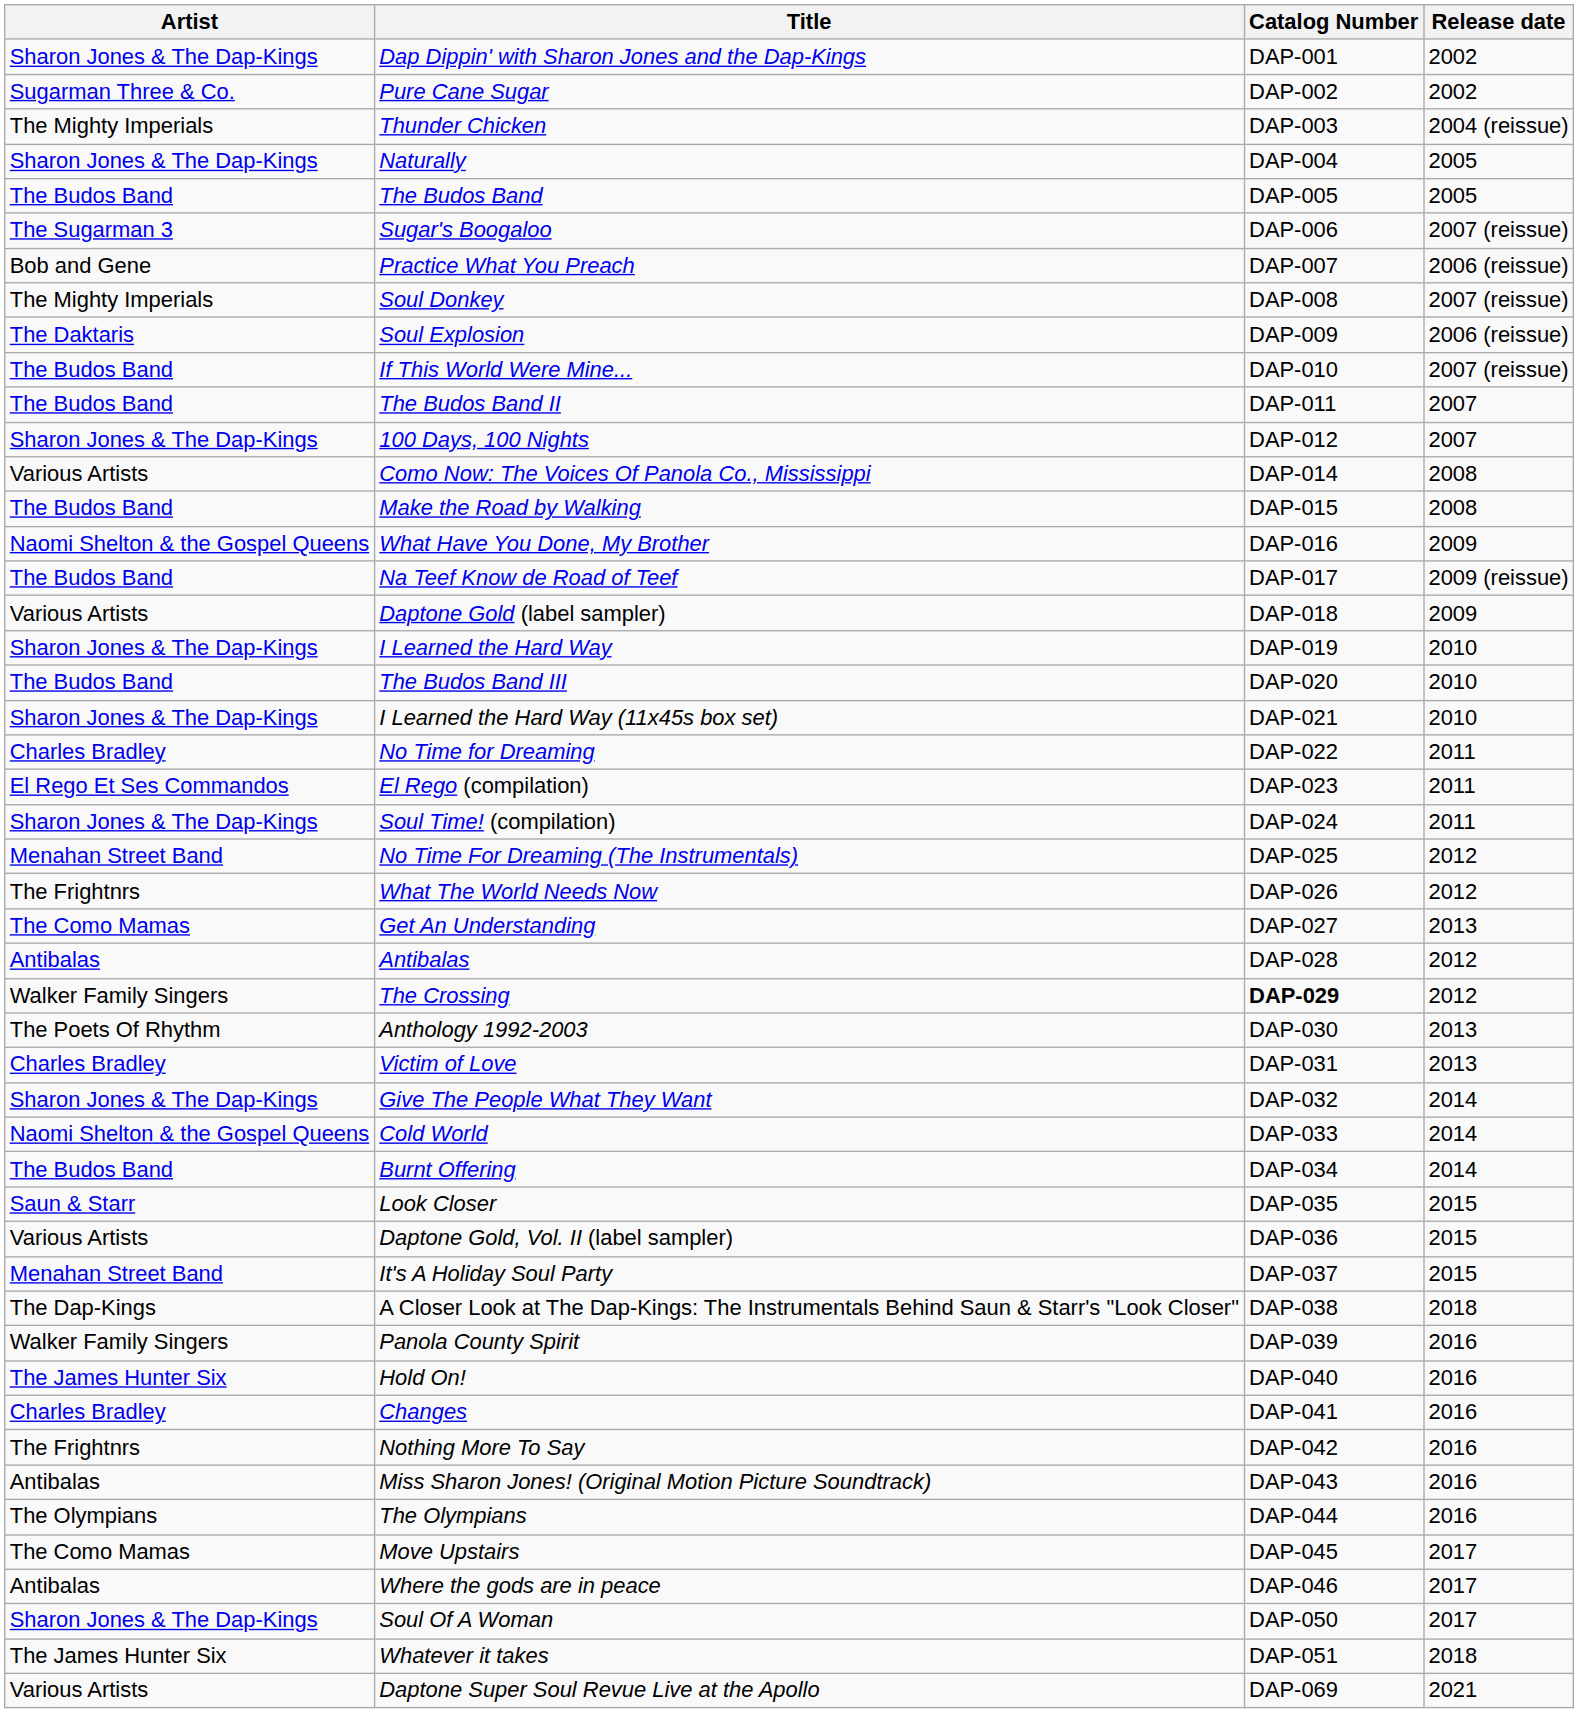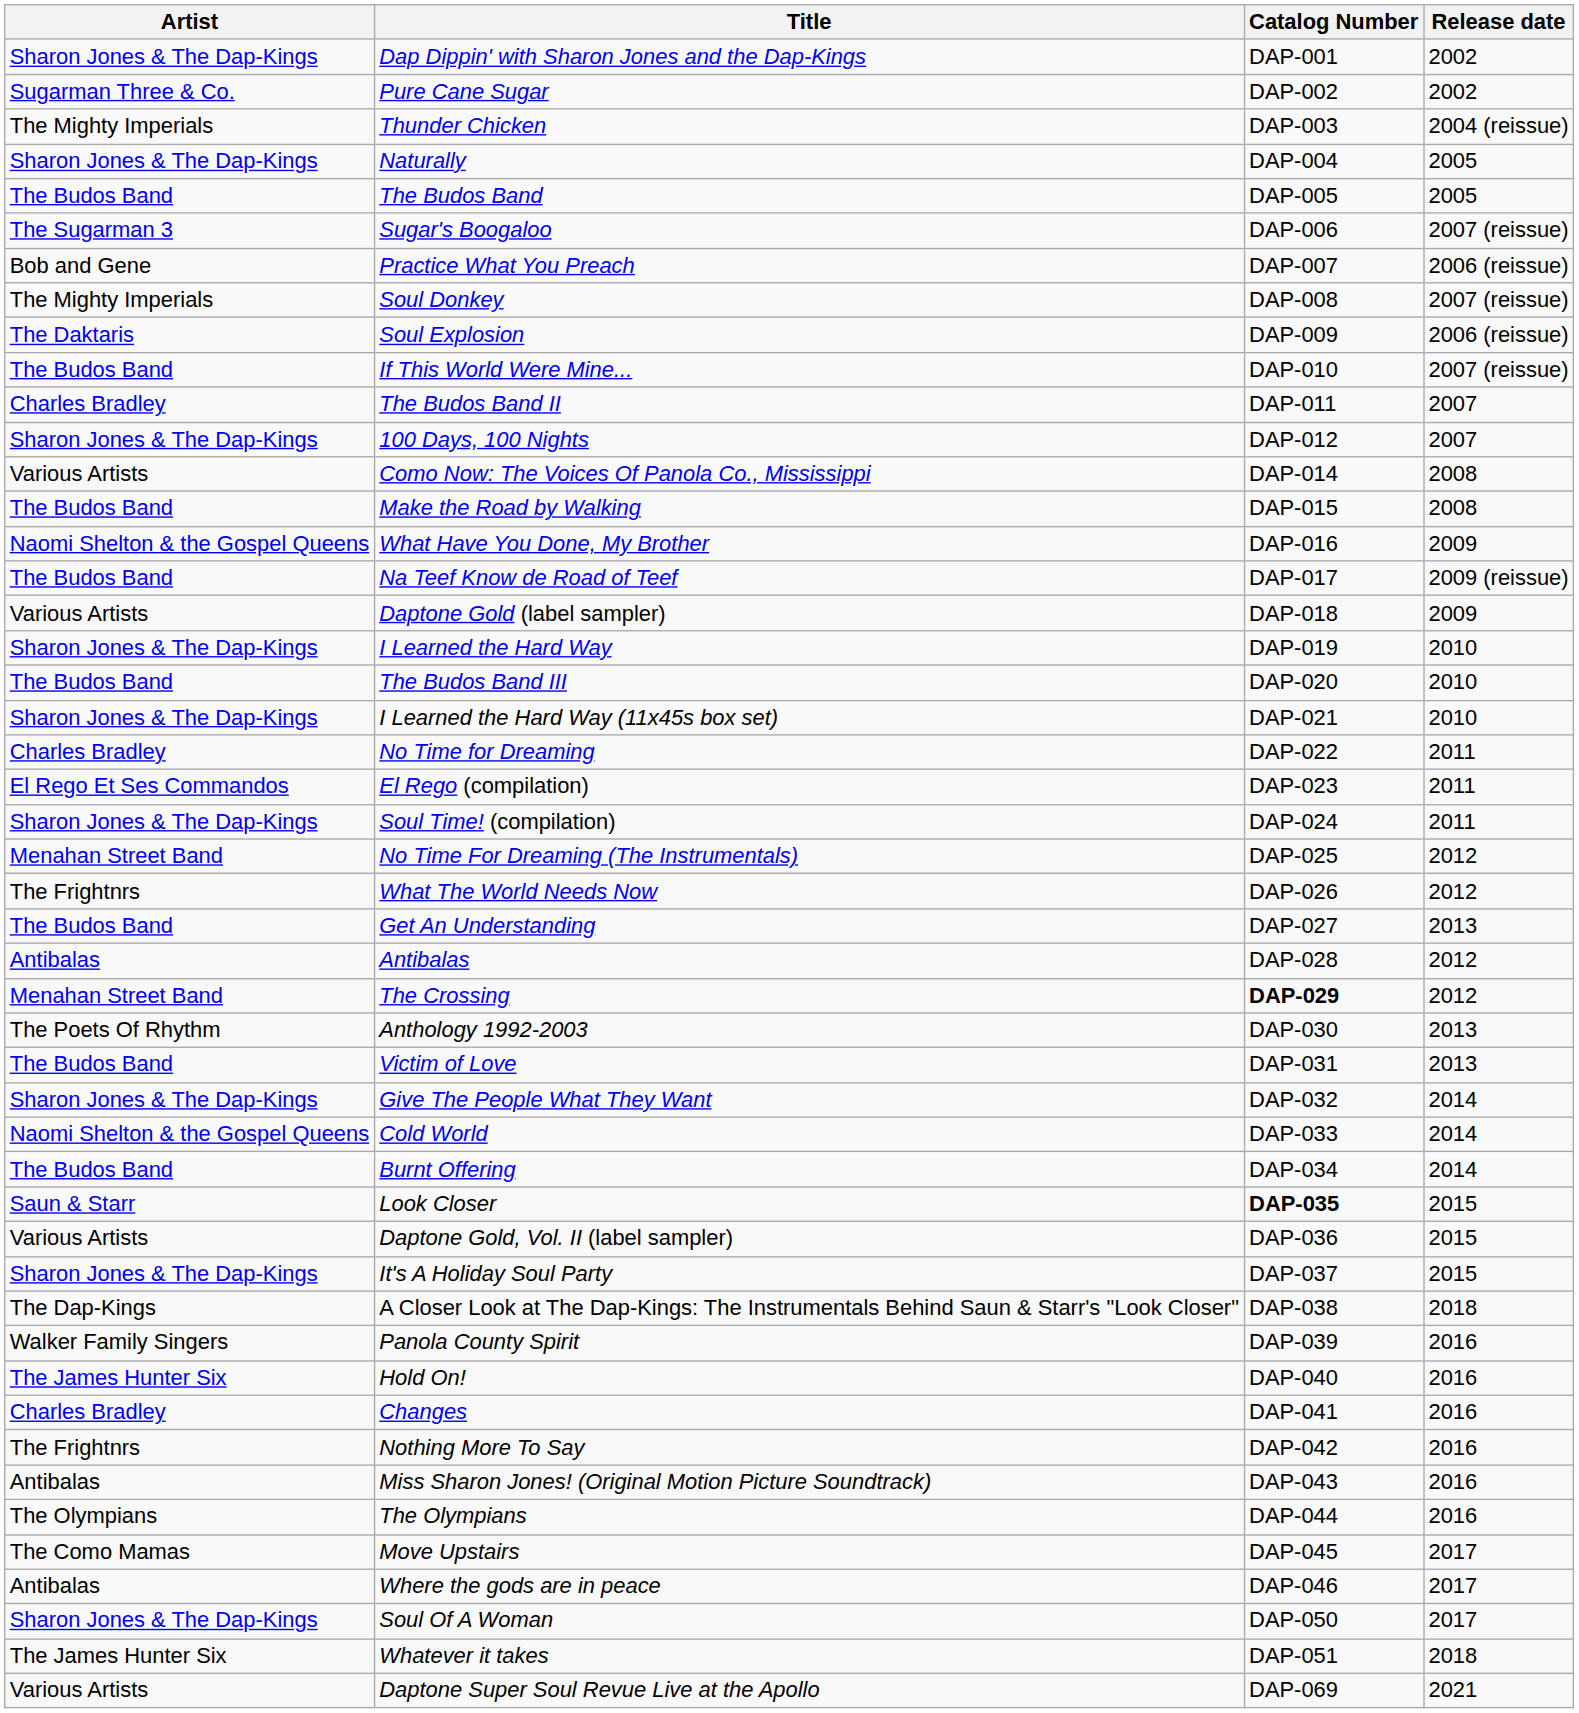 <table class="wikitable">
 <tr>
 <th>Artist</th>
 <th>Title</th>
 <th>Catalog Number</th>
 <th>Release date</th>
 </tr>
 <tr>
 <td><a href='#'>Sharon Jones & The Dap-Kings</a></td>
 <td><em><a href='#'>Dap Dippin' with Sharon Jones and the Dap-Kings</a></em></td>
 <td>DAP-001</td>
 <td>2002</td>
 </tr>
 <tr>
 <td><a href='#'>Sugarman Three & Co.</a></td>
 <td><em><a href='#'>Pure Cane Sugar</a></em></td>
 <td>DAP-002</td>
 <td>2002</td>
 </tr>
 <tr>
 <td>The Mighty Imperials</td>
 <td><em><a href='#'>Thunder Chicken</a></em></td>
 <td>DAP-003</td>
 <td>2004 (reissue)</td>
 </tr>
 <tr>
 <td><a href='#'>Sharon Jones & The Dap-Kings</a></td>
 <td><em><a href='#'>Naturally</a></em></td>
 <td>DAP-004</td>
 <td>2005</td>
 </tr>
 <tr>
 <td><a href='#'>The Budos Band</a></td>
 <td><em><a href='#'>The Budos Band</a></em></td>
 <td>DAP-005</td>
 <td>2005</td>
 </tr>
 <tr>
 <td><a href='#'>The Sugarman 3</a></td>
 <td><em><a href='#'>Sugar's Boogaloo</a></em></td>
 <td>DAP-006</td>
 <td>2007 (reissue)</td>
 </tr>
 <tr>
 <td>Bob and Gene</td>
 <td><em><a href='#'>Practice What You Preach</a></em></td>
 <td>DAP-007</td>
 <td>2006 (reissue)</td>
 </tr>
 <tr>
 <td>The Mighty Imperials</td>
 <td><em><a href='#'>Soul Donkey</a></em></td>
 <td>DAP-008</td>
 <td>2007 (reissue)</td>
 </tr>
 <tr>
 <td><a href='#'>The Daktaris</a></td>
 <td><em><a href='#'>Soul Explosion</a></em></td>
 <td>DAP-009</td>
 <td>2006 (reissue)</td>
 </tr>
 <tr>
 <td><a href='#'>The Budos Band</a></td>
 <td><em><a href='#'>If This World Were Mine...</a></em></td>
 <td>DAP-010</td>
 <td>2007 (reissue)</td>
 </tr>
 <tr>
-<td><a href='#'>The Budos Band</a></td>
+<td><a href='#'>Charles Bradley</a></td>
 <td><em><a href='#'>The Budos Band II</a></em></td>
 <td>DAP-011</td>
 <td>2007</td>
 </tr>
 <tr>
 <td><a href='#'>Sharon Jones & The Dap-Kings</a></td>
 <td><em><a href='#'>100 Days, 100 Nights</a></em></td>
 <td>DAP-012</td>
 <td>2007</td>
 </tr>
 <tr>
 <td>Various Artists</td>
 <td><em><a href='#'>Como Now: The Voices Of Panola Co., Mississippi</a></em></td>
 <td>DAP-014</td>
 <td>2008</td>
 </tr>
 <tr>
 <td><a href='#'>The Budos Band</a></td>
 <td><em><a href='#'>Make the Road by Walking</a></em></td>
 <td>DAP-015</td>
 <td>2008</td>
 </tr>
 <tr>
 <td><a href='#'>Naomi Shelton & the Gospel Queens</a></td>
 <td><em><a href='#'>What Have You Done, My Brother</a></em></td>
 <td>DAP-016</td>
 <td>2009</td>
 </tr>
 <tr>
 <td><a href='#'>The Budos Band</a></td>
 <td><em><a href='#'>Na Teef Know de Road of Teef</a></em></td>
 <td>DAP-017</td>
 <td>2009 (reissue)</td>
 </tr>
 <tr>
 <td>Various Artists</td>
 <td><em><a href='#'>Daptone Gold</a></em> (label sampler)</td>
 <td>DAP-018</td>
 <td>2009</td>
 </tr>
 <tr>
 <td><a href='#'>Sharon Jones & The Dap-Kings</a></td>
 <td><em><a href='#'>I Learned the Hard Way</a></em></td>
 <td>DAP-019</td>
 <td>2010</td>
 </tr>
 <tr>
 <td><a href='#'>The Budos Band</a></td>
 <td><em><a href='#'>The Budos Band III</a></em></td>
 <td>DAP-020</td>
 <td>2010</td>
 </tr>
 <tr>
 <td><a href='#'>Sharon Jones & The Dap-Kings</a></td>
 <td><em>I Learned the Hard Way (11x45s box set)</em></td>
 <td>DAP-021</td>
 <td>2010</td>
 </tr>
 <tr>
 <td><a href='#'>Charles Bradley</a></td>
 <td><em><a href='#'>No Time for Dreaming</a></em></td>
 <td>DAP-022</td>
 <td>2011</td>
 </tr>
 <tr>
 <td><a href='#'>El Rego Et Ses Commandos</a></td>
 <td><em><a href='#'>El Rego</a></em> (compilation)</td>
 <td>DAP-023</td>
 <td>2011</td>
 </tr>
 <tr>
 <td><a href='#'>Sharon Jones & The Dap-Kings</a></td>
 <td><em><a href='#'>Soul Time!</a></em> (compilation)</td>
 <td>DAP-024</td>
 <td>2011</td>
 </tr>
 <tr>
 <td><a href='#'>Menahan Street Band</a></td>
 <td><em><a href='#'>No Time For Dreaming (The Instrumentals)</a></em></td>
 <td>DAP-025</td>
 <td>2012</td>
 </tr>
 <tr>
 <td>The Frightnrs</td>
 <td><em><a href='#'>What The World Needs Now</a></em></td>
 <td>DAP-026</td>
 <td>2012</td>
 </tr>
 <tr>
-<td><a href='#'>The Como Mamas</a></td>
+<td><a href='#'>The Budos Band</a></td>
 <td><em><a href='#'>Get An Understanding</a></em></td>
 <td>DAP-027</td>
 <td>2013</td>
 </tr>
 <tr>
 <td><a href='#'>Antibalas</a></td>
 <td><em><a href='#'>Antibalas</a></em></td>
 <td>DAP-028</td>
 <td>2012</td>
 </tr>
 <tr>
-<td>Walker Family Singers</td>
+<td><a href='#'>Menahan Street Band</a></td>
 <td><em><a href='#'>The Crossing</a></em></td>
 <td><strong>DAP-029</strong></td>
 <td>2012</td>
 </tr>
 <tr>
 <td>The Poets Of Rhythm</td>
 <td><em>Anthology 1992-2003</em></td>
 <td>DAP-030</td>
 <td>2013</td>
 </tr>
 <tr>
-<td><a href='#'>Charles Bradley</a></td>
+<td><a href='#'>The Budos Band</a></td>
 <td><em><a href='#'>Victim of Love</a></em></td>
 <td>DAP-031</td>
 <td>2013</td>
 </tr>
 <tr>
 <td><a href='#'>Sharon Jones & The Dap-Kings</a></td>
 <td><em><a href='#'>Give The People What They Want</a></em></td>
 <td>DAP-032</td>
 <td>2014</td>
 </tr>
 <tr>
 <td><a href='#'>Naomi Shelton & the Gospel Queens</a></td>
 <td><em><a href='#'>Cold World</a></em></td>
 <td>DAP-033</td>
 <td>2014</td>
 </tr>
 <tr>
 <td><a href='#'>The Budos Band</a></td>
 <td><em><a href='#'>Burnt Offering</a></em></td>
 <td>DAP-034</td>
 <td>2014</td>
 </tr>
 <tr>
 <td><a href='#'>Saun & Starr</a></td>
 <td><em>Look Closer</em></td>
-<td>DAP-035</td>
+<td><strong>DAP-035</strong></td>
 <td>2015</td>
 </tr>
 <tr>
 <td>Various Artists</td>
 <td><em>Daptone Gold, Vol. II</em> (label sampler)</td>
 <td>DAP-036</td>
 <td>2015</td>
 </tr>
 <tr>
-<td><a href='#'>Menahan Street Band</a></td>
+<td><a href='#'>Sharon Jones & The Dap-Kings</a></td>
 <td><em>It's A Holiday Soul Party</em></td>
 <td>DAP-037</td>
 <td>2015</td>
 </tr>
 <tr>
 <td>The Dap-Kings</td>
 <td>A Closer Look at The Dap-Kings: The Instrumentals Behind Saun & Starr's "Look Closer"</td>
 <td>DAP-038</td>
 <td>2018</td>
 </tr>
 <tr>
 <td>Walker Family Singers</td>
 <td><em>Panola County Spirit</em></td>
 <td>DAP-039</td>
 <td>2016</td>
 </tr>
 <tr>
 <td><a href='#'>The James Hunter Six</a></td>
 <td><em>Hold On!</em></td>
 <td>DAP-040</td>
 <td>2016</td>
 </tr>
 <tr>
 <td><a href='#'>Charles Bradley</a></td>
 <td><em><a href='#'>Changes</a></em></td>
 <td>DAP-041</td>
 <td>2016</td>
 </tr>
 <tr>
 <td>The Frightnrs</td>
 <td><em>Nothing More To Say</em></td>
 <td>DAP-042</td>
 <td>2016</td>
 </tr>
 <tr>
 <td>Antibalas</td>
 <td><em>Miss Sharon Jones! (Original Motion Picture Soundtrack)</em></td>
 <td>DAP-043</td>
 <td>2016</td>
 </tr>
 <tr>
 <td>The Olympians</td>
 <td><em>The Olympians</em></td>
 <td>DAP-044</td>
 <td>2016</td>
 </tr>
 <tr>
 <td>The Como Mamas</td>
 <td><em>Move Upstairs</em></td>
 <td>DAP-045</td>
 <td>2017</td>
 </tr>
 <tr>
 <td>Antibalas</td>
 <td><em>Where the gods are in peace</em></td>
 <td>DAP-046</td>
 <td>2017</td>
 </tr>
 <tr>
 <td><a href='#'>Sharon Jones & The Dap-Kings</a></td>
 <td><em>Soul Of A Woman</em></td>
 <td>DAP-050</td>
 <td>2017</td>
 </tr>
 <tr>
 <td>The James Hunter Six</td>
 <td><em>Whatever it takes</em></td>
 <td>DAP-051</td>
 <td>2018</td>
 </tr>
 <tr>
 <td>Various Artists</td>
 <td><em>Daptone Super Soul Revue Live at the Apollo</em></td>
 <td>DAP-069</td>
 <td>2021</td>
 </tr>
 </table>
